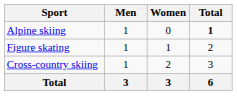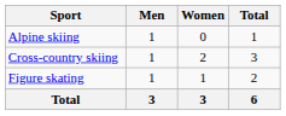 <table class="wikitable sortable" style=text-align:center>
 <tr>
 <th width=140>Sport</th>
 <th width=55>Men</th>
 <th width=55>Women</th>
 <th width=55>Total</th>
 </tr>
 <tr>
 <td align=left><a href='#'>Alpine skiing</a></td>
 <td>1</td>
 <td>0</td>
-<td><strong>1</strong></td>
+<td>1</td>
+</tr>
+<tr>
+<td align=left><a href='#'>Cross-country skiing</a></td>
+<td>1</td>
+<td>2</td>
+<td>3</td>
 </tr>
 <tr>
 <td align=left><a href='#'>Figure skating</a></td>
 <td>1</td>
 <td>1</td>
 <td>2</td>
 </tr>
 <tr>
-<td align=left><a href='#'>Cross-country skiing</a></td>
-<td>1</td>
-<td>2</td>
-<td>3</td>
-</tr>
-<tr>
 <th>Total</th>
 <th>3</th>
 <th>3</th>
 <th>6</th>
 </tr>
 </table>
